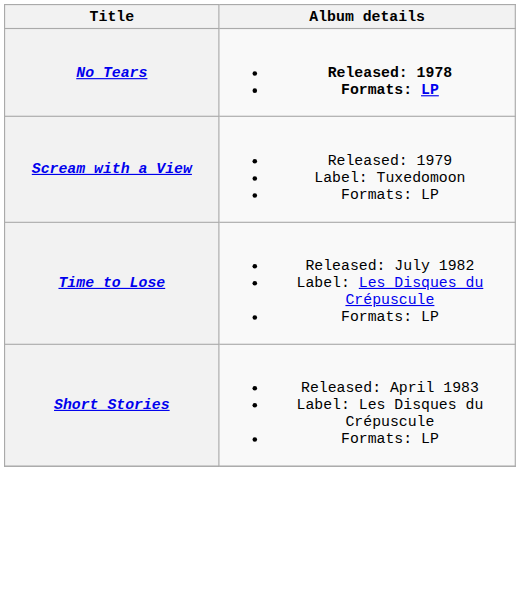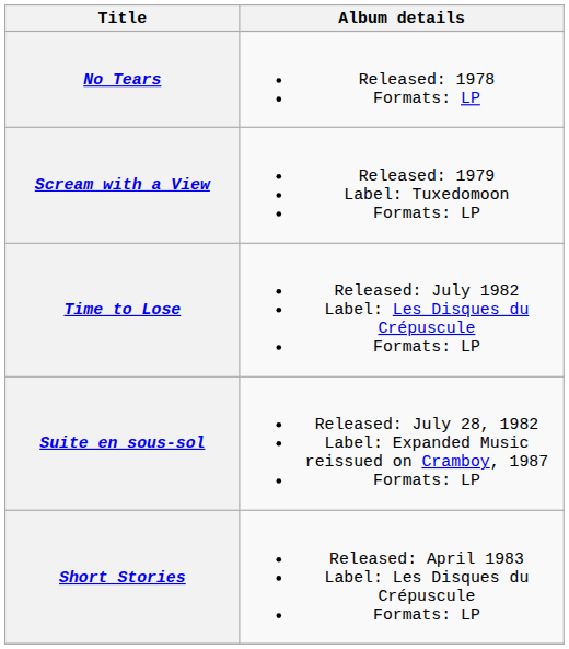 <table class="wikitable plainrowheaders" style="text-align:center;">
 <tr>
 <th scope="col" rowspan="1" style="width:14em;">Title</th>
 <th scope="col" rowspan="1" style="width:19.5em;">Album details</th>
 </tr>
 <tr>
 <th scope="row"><em><a href='#'>No Tears</a></em></th>
-<td><strong><br><ul><li>Released: 1978</li><li>Formats: <a href='#'>LP</a></li></ul></strong></td>
+<td><br><ul><li>Released: 1978</li><li>Formats: <a href='#'>LP</a></li></ul></td>
 </tr>
 <tr>
 <th scope="row"><em><a href='#'>Scream with a View</a></em></th>
 <td><br><ul><li>Released: 1979</li><li>Label: Tuxedomoon</li><li>Formats: LP</li></ul></td>
 </tr>
 <tr>
 <th scope="row"><em><a href='#'>Time to Lose</a></em></th>
 <td><br><ul><li>Released: July 1982</li><li>Label: <a href='#'>Les Disques du Crépuscule</a></li><li>Formats: LP</li></ul></td>
 </tr>
 <tr>
+<th scope="row"><em><a href='#'>Suite en sous-sol</a></em></th>
+<td><br><ul><li>Released: July 28, 1982</li><li>Label: Expanded Music reissued on <a href='#'>Cramboy</a>, 1987</li><li>Formats: LP</li></ul></td>
+</tr>
+<tr>
 <th scope="row"><em><a href='#'>Short Stories</a></em></th>
 <td><br><ul><li>Released: April 1983</li><li>Label: Les Disques du Crépuscule</li><li>Formats: LP</li></ul></td>
 </tr>
 <tr>
 </tr>
 </table>
